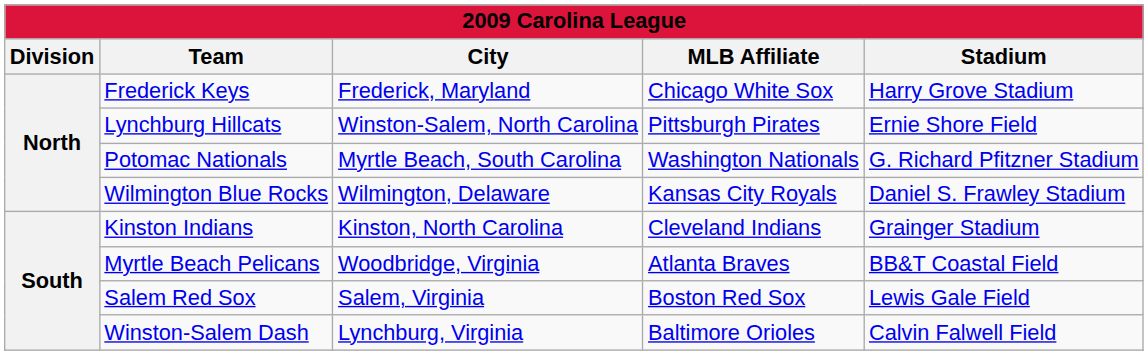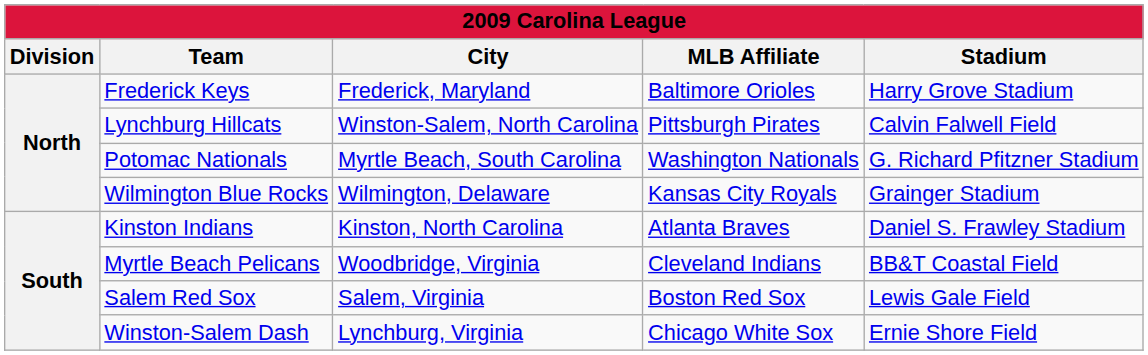 <table class="wikitable" style="width:auto">
 <tr>
 <td bgcolor="#DC143C" align="center" colspan="7"><strong><span>2009 Carolina League</span></strong></td>
 </tr>
 <tr>
 <th>Division</th>
 <th>Team</th>
 <th>City</th>
 <th>MLB Affiliate</th>
 <th>Stadium</th>
 </tr>
 <tr>
 <th rowspan="4">North</th>
 <td><a href='#'>Frederick Keys</a></td>
 <td><a href='#'>Frederick, Maryland</a></td>
-<td><a href='#'>Chicago White Sox</a></td>
+<td><a href='#'>Baltimore Orioles</a></td>
 <td><a href='#'>Harry Grove Stadium</a></td>
 </tr>
 <tr>
 <td><a href='#'>Lynchburg Hillcats</a></td>
 <td><a href='#'>Winston-Salem, North Carolina</a></td>
 <td><a href='#'>Pittsburgh Pirates</a></td>
-<td><a href='#'>Ernie Shore Field</a></td>
+<td><a href='#'>Calvin Falwell Field</a></td>
 </tr>
 <tr>
 <td><a href='#'>Potomac Nationals</a></td>
 <td><a href='#'>Myrtle Beach, South Carolina</a></td>
 <td><a href='#'>Washington Nationals</a></td>
 <td><a href='#'>G. Richard Pfitzner Stadium</a></td>
 </tr>
 <tr>
 <td><a href='#'>Wilmington Blue Rocks</a></td>
 <td><a href='#'>Wilmington, Delaware</a></td>
 <td><a href='#'>Kansas City Royals</a></td>
-<td><a href='#'>Daniel S. Frawley Stadium</a></td>
+<td><a href='#'>Grainger Stadium</a></td>
 </tr>
 <tr>
 <th rowspan="4">South</th>
 <td><a href='#'>Kinston Indians</a></td>
 <td><a href='#'>Kinston, North Carolina</a></td>
-<td><a href='#'>Cleveland Indians</a></td>
-<td><a href='#'>Grainger Stadium</a></td>
+<td><a href='#'>Atlanta Braves</a></td>
+<td><a href='#'>Daniel S. Frawley Stadium</a></td>
 </tr>
 <tr>
 <td><a href='#'>Myrtle Beach Pelicans</a></td>
 <td><a href='#'>Woodbridge, Virginia</a></td>
-<td><a href='#'>Atlanta Braves</a></td>
+<td><a href='#'>Cleveland Indians</a></td>
 <td><a href='#'>BB&T Coastal Field</a></td>
 </tr>
 <tr>
 <td><a href='#'>Salem Red Sox</a></td>
 <td><a href='#'>Salem, Virginia</a></td>
 <td><a href='#'>Boston Red Sox</a></td>
 <td><a href='#'>Lewis Gale Field</a></td>
 </tr>
 <tr>
 <td><a href='#'>Winston-Salem Dash</a></td>
 <td><a href='#'>Lynchburg, Virginia</a></td>
-<td><a href='#'>Baltimore Orioles</a></td>
-<td><a href='#'>Calvin Falwell Field</a></td>
+<td><a href='#'>Chicago White Sox</a></td>
+<td><a href='#'>Ernie Shore Field</a></td>
 </tr>
 </table>
